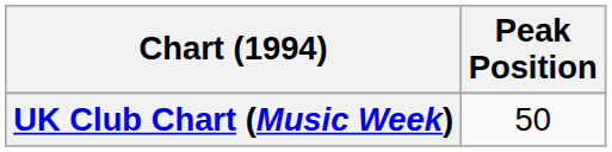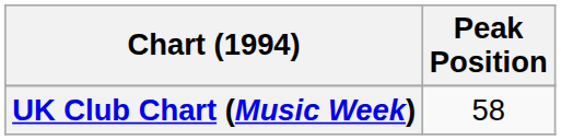 <table class="wikitable sortable plainrowheaders" style="text-align:center">
 <tr>
 <th>Chart (1994)</th>
 <th>Peak<br>Position</th>
 </tr>
 <tr>
 </tr>
 <tr>
 </tr>
 <tr>
 <th scope="row"><a href='#'>UK Club Chart</a> (<em><a href='#'>Music Week</a></em>)</th>
-<td>50</td>
+<td>58</td>
 </tr>
 </table>
